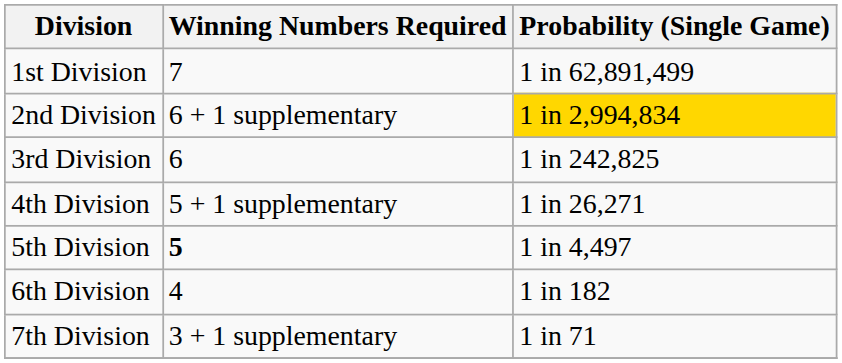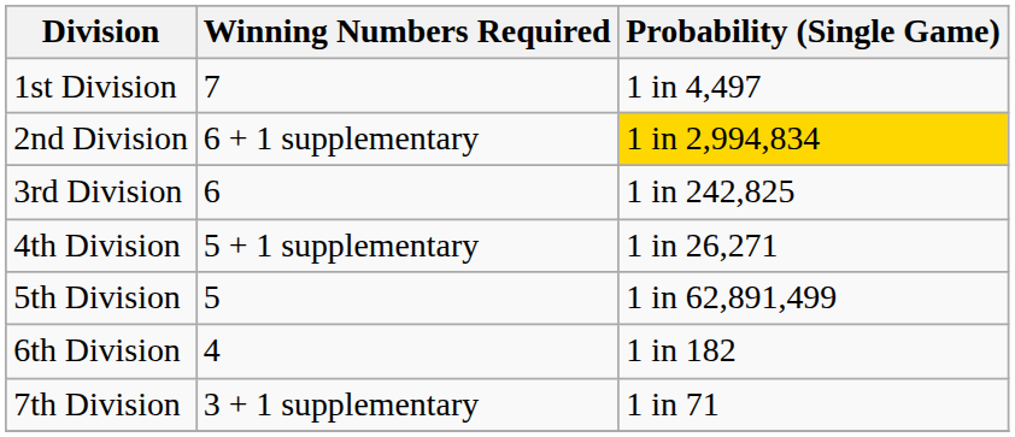 <table class="wikitable">
 <tr>
 <th>Division</th>
 <th>Winning Numbers Required</th>
 <th>Probability (Single Game)</th>
 </tr>
 <tr>
 <td>1st Division</td>
 <td>7</td>
-<td>1 in 62,891,499</td>
+<td>1 in 4,497</td>
 </tr>
 <tr>
 <td>2nd Division</td>
 <td>6 + 1 supplementary</td>
 <td style="background: gold;">1 in 2,994,834</td>
 </tr>
 <tr>
 <td>3rd Division</td>
 <td>6</td>
 <td>1 in 242,825</td>
 </tr>
 <tr>
 <td>4th Division</td>
 <td>5 + 1 supplementary</td>
 <td>1 in 26,271</td>
 </tr>
 <tr>
 <td>5th Division</td>
-<td><strong>5</strong></td>
-<td>1 in 4,497</td>
+<td>5</td>
+<td>1 in 62,891,499</td>
 </tr>
 <tr>
 <td>6th Division</td>
 <td>4</td>
 <td>1 in 182</td>
 </tr>
 <tr>
 <td>7th Division</td>
 <td>3 + 1 supplementary</td>
 <td>1 in 71</td>
 </tr>
 <tr>
 </tr>
 </table>
